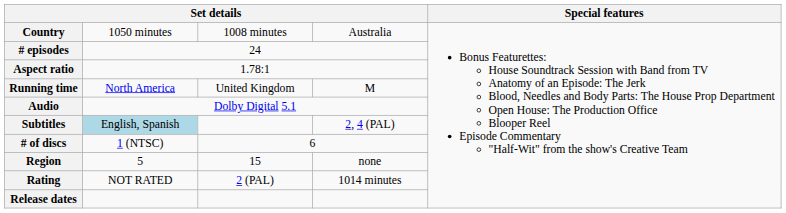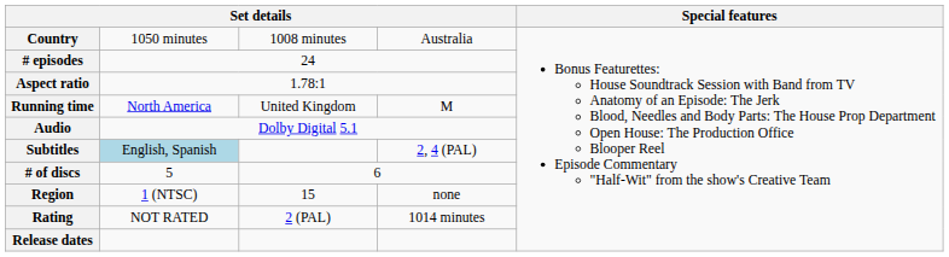 <table style="text-align:center;" class="wikitable">
 <tr>
 <th colspan="4">Set details</th>
 <th>Special features</th>
 </tr>
 <tr>
 <th width="100px">Country</th>
 <td>1050 minutes</td>
 <td>1008 minutes</td>
 <td width="150px">Australia</td>
 <td style="padding-right: 8px" align="left" valign="top" rowspan="10"><br><ul><li>Bonus Featurettes:<ul><li>House Soundtrack Session with Band from TV</li><li>Anatomy of an Episode: The Jerk</li><li>Blood, Needles and Body Parts: The House Prop Department</li><li>Open House: The Production Office</li><li>Blooper Reel</li></ul></li><li>Episode Commentary<ul><li>"Half-Wit" from the show's Creative Team</li></ul></li></ul></td>
 </tr>
 <tr>
 <th># episodes</th>
 <td colspan="3">24</td>
 </tr>
 <tr>
 <th>Aspect ratio</th>
 <td colspan="3">1.78:1</td>
 </tr>
 <tr>
 <th>Running time</th>
 <td width="150px"><a href='#'>North America</a></td>
 <td width="150px">United Kingdom</td>
 <td>M</td>
 </tr>
 <tr>
 <th>Audio</th>
 <td colspan="3"><a href='#'>Dolby Digital</a> <a href='#'>5.1</a></td>
 </tr>
 <tr>
 <th>Subtitles</th>
 <td style="background: lightblue;">English, Spanish</td>
 <td></td>
 <td><a href='#'>2</a>, <a href='#'>4</a> (PAL)</td>
 </tr>
 <tr>
 <th># of discs</th>
-<td><a href='#'>1</a> (NTSC)</td>
+<td>5</td>
 <td colspan="2">6</td>
 </tr>
 <tr>
 <th>Region</th>
-<td>5</td>
+<td><a href='#'>1</a> (NTSC)</td>
 <td>15</td>
 <td>none</td>
 </tr>
 <tr>
 <th>Rating</th>
 <td>NOT RATED</td>
 <td><a href='#'>2</a> (PAL)</td>
 <td>1014 minutes</td>
 </tr>
 <tr>
 <th>Release dates</th>
 <td></td>
 <td></td>
 <td></td>
 </tr>
 </table>
